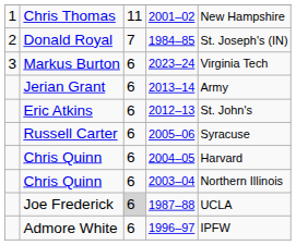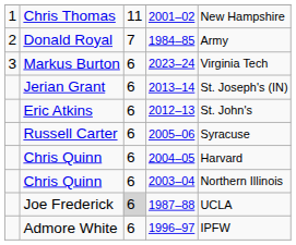 <table class="wikitable">
 <tr>
 </tr>
 <tr>
 <td>1</td>
 <td><a href='#'>Chris Thomas</a></td>
 <td>11</td>
 <td style="font-size:80%;"><a href='#'>2001–02</a></td>
 <td style="font-size:80%;">New Hampshire</td>
 </tr>
 <tr>
 <td>2</td>
 <td><a href='#'>Donald Royal</a></td>
 <td>7</td>
 <td style="font-size:80%;"><a href='#'>1984–85</a></td>
-<td style="font-size:80%;">St. Joseph's (IN)</td>
+<td style="font-size:80%;">Army</td>
 </tr>
 <tr>
 <td>3</td>
 <td><a href='#'>Markus Burton</a></td>
 <td>6</td>
 <td style="font-size:80%;"><a href='#'>2023–24</a></td>
 <td style="font-size:80%;">Virginia Tech</td>
 </tr>
 <tr>
 <td></td>
 <td><a href='#'>Jerian Grant</a></td>
 <td>6</td>
 <td style="font-size:80%;"><a href='#'>2013–14</a></td>
-<td style="font-size:80%;">Army</td>
+<td style="font-size:80%;">St. Joseph's (IN)</td>
 </tr>
 <tr>
 <td></td>
 <td><a href='#'>Eric Atkins</a></td>
 <td>6</td>
 <td style="font-size:80%;"><a href='#'>2012–13</a></td>
 <td style="font-size:80%;">St. John's</td>
 </tr>
 <tr>
 <td></td>
 <td><a href='#'>Russell Carter</a></td>
 <td>6</td>
 <td style="font-size:80%;"><a href='#'>2005–06</a></td>
 <td style="font-size:80%;">Syracuse</td>
 </tr>
 <tr>
 <td></td>
 <td><a href='#'>Chris Quinn</a></td>
 <td>6</td>
 <td style="font-size:80%;"><a href='#'>2004–05</a></td>
 <td style="font-size:80%;">Harvard</td>
 </tr>
 <tr>
 <td></td>
 <td><a href='#'>Chris Quinn</a></td>
 <td>6</td>
 <td style="font-size:80%;"><a href='#'>2003–04</a></td>
 <td style="font-size:80%;">Northern Illinois</td>
 </tr>
 <tr>
 <td></td>
 <td>Joe Frederick</td>
 <td style="background: lightgrey;">6</td>
 <td style="font-size:80%;"><a href='#'>1987–88</a></td>
 <td style="font-size:80%;">UCLA</td>
 </tr>
 <tr>
 <td></td>
 <td>Admore White</td>
 <td>6</td>
 <td style="font-size:80%;"><a href='#'>1996–97</a></td>
 <td style="font-size:80%;">IPFW</td>
 </tr>
 </table>
